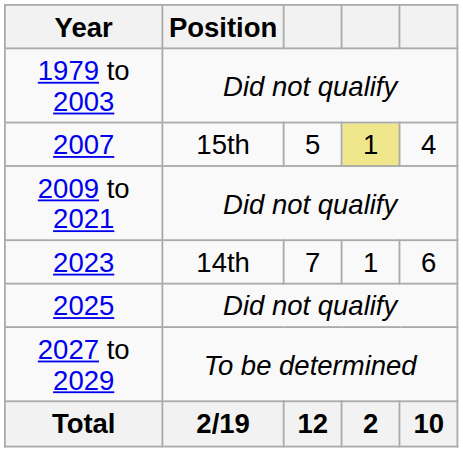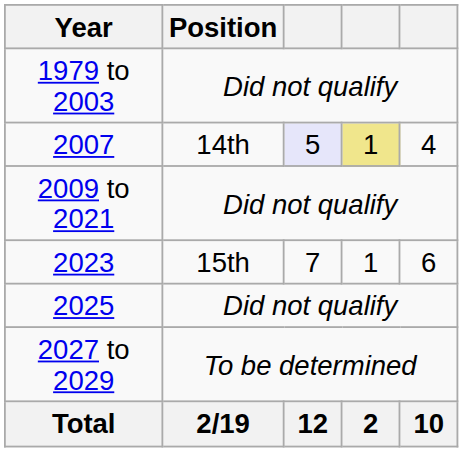 <table class="wikitable"; style="text-align: center; font-size:95%;">
 <tr>
 <th width=80px>Year</th>
 <th>Position</th>
 <th width=25px></th>
 <th width=25px></th>
 <th width=25px></th>
 </tr>
 <tr>
 <td><a href='#'>1979</a> to <a href='#'>2003</a></td>
 <td colspan=4><em>Did not qualify</em></td>
 </tr>
 <tr>
 <td> <a href='#'>2007</a></td>
-<td>15th</td>
-<td>5</td>
+<td>14th</td>
+<td style="background: lavender;">5</td>
 <td style="background: khaki;">1</td>
 <td>4</td>
 </tr>
 <tr>
 <td><a href='#'>2009</a> to <a href='#'>2021</a></td>
 <td colspan=4><em>Did not qualify</em></td>
 </tr>
 <tr>
 <td> <a href='#'>2023</a></td>
-<td>14th</td>
+<td>15th</td>
 <td>7</td>
 <td>1</td>
 <td>6</td>
 </tr>
 <tr>
 <td> <a href='#'>2025</a></td>
 <td colspan=4><em>Did not qualify</em></td>
 </tr>
 <tr>
 <td><a href='#'>2027</a> to <a href='#'>2029</a></td>
 <td colspan=4><em>To be determined</em></td>
 </tr>
 <tr>
 <th>Total</th>
 <th>2/19</th>
 <th>12</th>
 <th>2</th>
 <th>10</th>
 </tr>
 </table>
